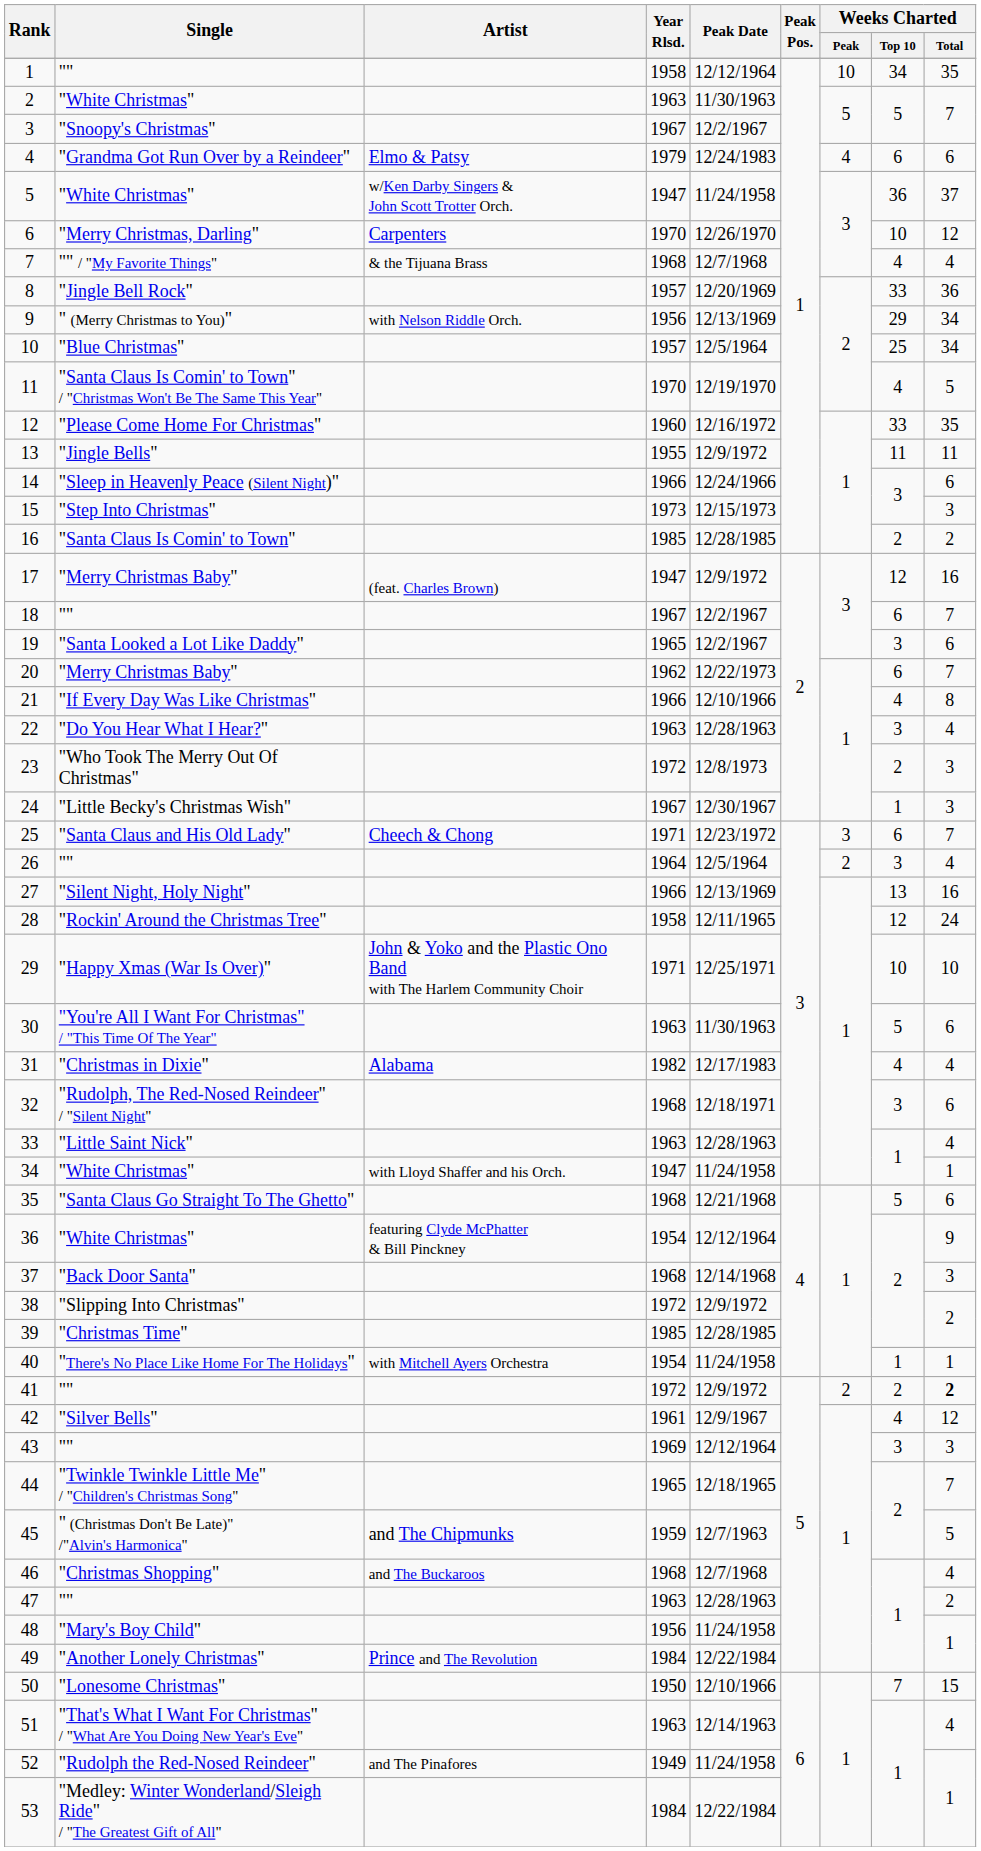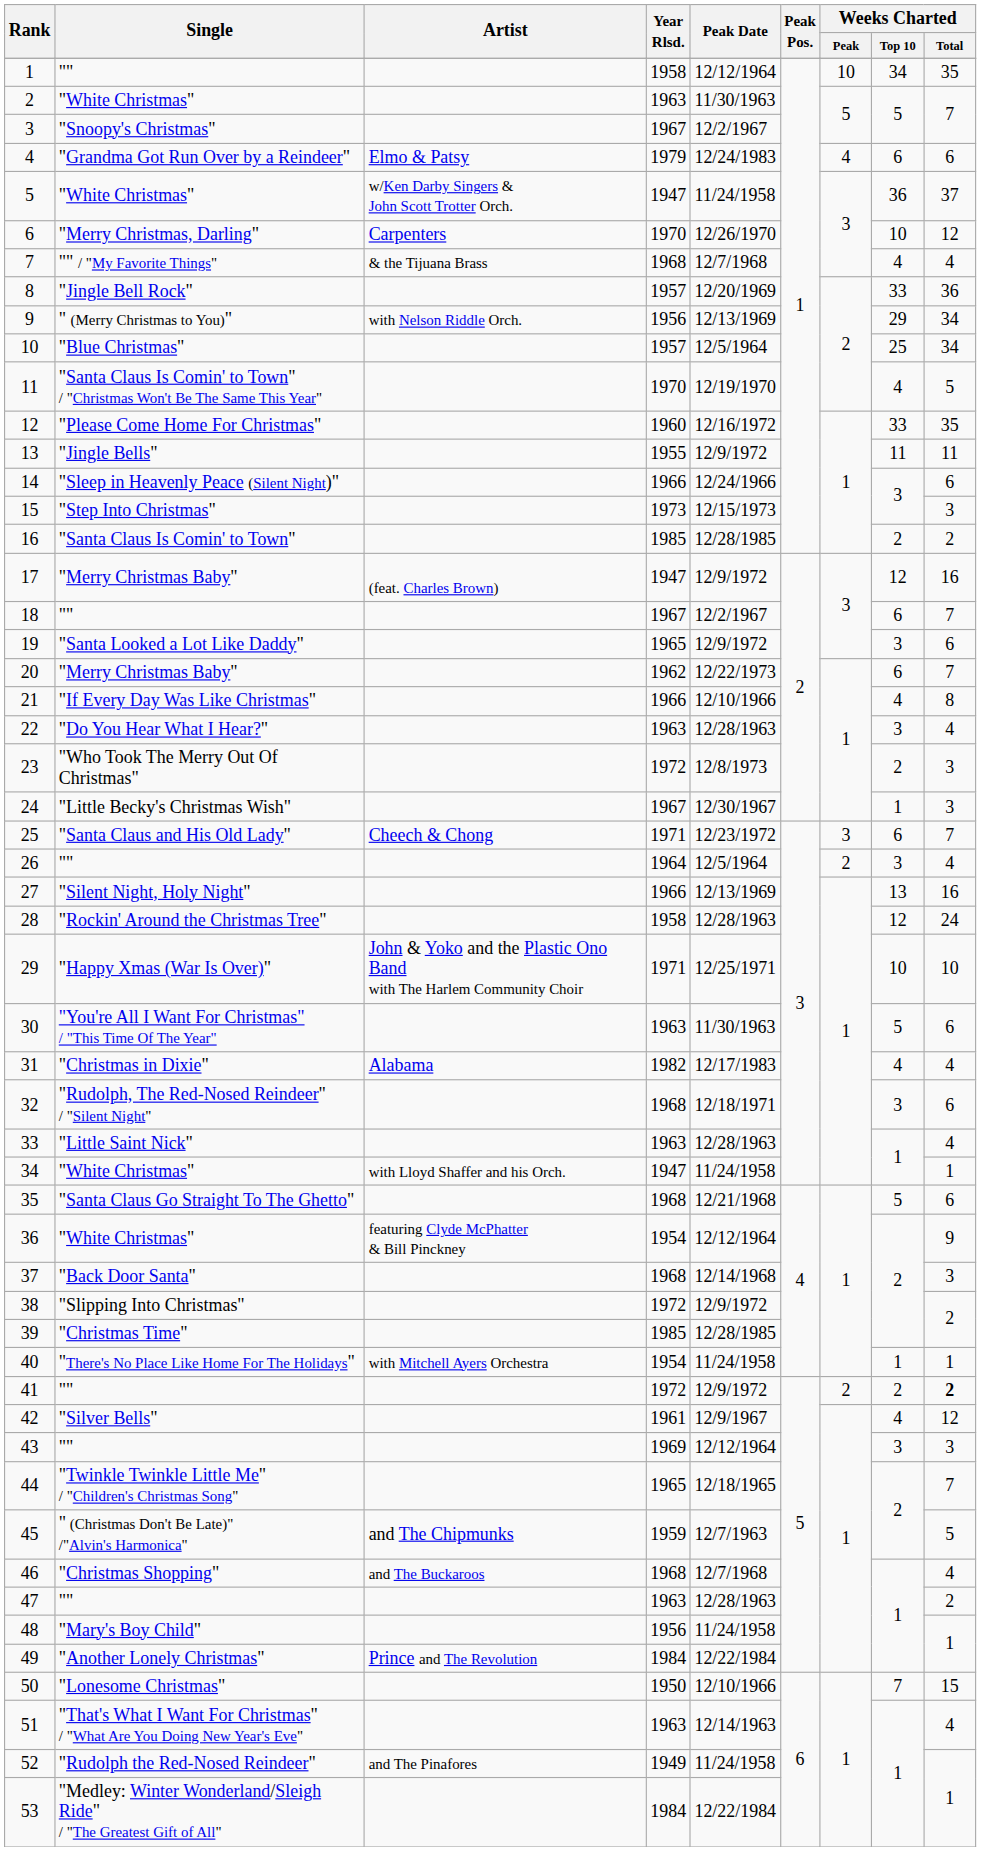 <table class="wikitable sortable plainrowheaders">
 <tr>
 <th rowspan="2">Rank</th>
 <th rowspan="2">Single</th>
 <th rowspan="2">Artist</th>
 <th rowspan="2"><small>Year<br>Rlsd.</small></th>
 <th rowspan="2"><small>Peak Date</small></th>
 <th rowspan="2"><small>Peak<br>Pos.</small></th>
 <th colspan="3">Weeks Charted</th>
 </tr>
 <tr style="font-size:smaller;">
 <th width="40"><small>Peak</small></th>
 <th width="40"><small>Top 10</small></th>
 <th width="40"><small>Total</small></th>
 </tr>
 <tr style="font-size:larger;">
 </tr>
 <tr>
 <td align="center">1</td>
 <td>""</td>
 <td></td>
 <td align="center">1958</td>
 <td>12/12/1964</td>
 <td rowspan="16" align="center">1</td>
 <td align="center">10</td>
 <td align="center">34</td>
 <td align="center">35</td>
 </tr>
 <tr>
 <td align="center">2</td>
 <td>"<a href='#'>White Christmas</a>"</td>
 <td></td>
 <td align="center">1963</td>
 <td>11/30/1963</td>
 <td rowspan="2" align="center">5</td>
 <td rowspan="2" align="center">5</td>
 <td rowspan="2" align="center">7</td>
 </tr>
 <tr>
 <td align="center">3</td>
 <td>"<a href='#'>Snoopy's Christmas</a>"</td>
 <td></td>
 <td align="center">1967</td>
 <td>12/2/1967</td>
 </tr>
 <tr>
 <td align="center">4</td>
 <td>"<a href='#'>Grandma Got Run Over by a Reindeer</a>"</td>
 <td><a href='#'>Elmo & Patsy</a></td>
 <td align="center">1979</td>
 <td>12/24/1983</td>
 <td align="center">4</td>
 <td align="center">6</td>
 <td align="center">6</td>
 </tr>
 <tr>
 <td align="center">5</td>
 <td>"<a href='#'>White Christmas</a>"</td>
 <td> <small>w/<a href='#'>Ken Darby Singers</a> &<br><a href='#'>John Scott Trotter</a> Orch.</small></td>
 <td align="center">1947</td>
 <td>11/24/1958</td>
 <td rowspan="3" align="center">3</td>
 <td align="center">36</td>
 <td align="center">37</td>
 </tr>
 <tr>
 <td align="center">6</td>
 <td>"<a href='#'>Merry Christmas, Darling</a>"</td>
 <td><a href='#'>Carpenters</a></td>
 <td align="center">1970</td>
 <td>12/26/1970</td>
 <td align="center">10</td>
 <td align="center">12</td>
 </tr>
 <tr>
 <td align="center">7</td>
 <td>"" <small>/ "<a href='#'>My Favorite Things</a>"</small></td>
 <td> <small>& the Tijuana Brass</small></td>
 <td align="center">1968</td>
 <td>12/7/1968</td>
 <td align="center">4</td>
 <td align="center">4</td>
 </tr>
 <tr>
 <td align="center">8</td>
 <td>"<a href='#'>Jingle Bell Rock</a>"</td>
 <td></td>
 <td align="center">1957</td>
 <td>12/20/1969</td>
 <td rowspan="4" align="center">2</td>
 <td align="center">33</td>
 <td align="center">36</td>
 </tr>
 <tr>
 <td align="center">9</td>
 <td>" <small>(Merry Christmas to You)</small>"</td>
 <td> <small>with <a href='#'>Nelson Riddle</a> Orch.</small></td>
 <td align="center">1956</td>
 <td>12/13/1969</td>
 <td align="center">29</td>
 <td align="center">34</td>
 </tr>
 <tr>
 <td align="center">10</td>
 <td>"<a href='#'>Blue Christmas</a>"  </td>
 <td></td>
 <td align="center">1957</td>
 <td>12/5/1964</td>
 <td align="center">25</td>
 <td align="center">34</td>
 </tr>
 <tr>
 <td align="center">11</td>
 <td>"<a href='#'>Santa Claus Is Comin' to Town</a>" <small><br>/ "<a href='#'>Christmas Won't Be The Same This Year</a>"</small></td>
 <td></td>
 <td align="center">1970</td>
 <td>12/19/1970</td>
 <td align="center">4</td>
 <td align="center">5</td>
 </tr>
 <tr>
 <td align="center">12</td>
 <td>"<a href='#'>Please Come Home For Christmas</a>"</td>
 <td></td>
 <td align="center">1960</td>
 <td>12/16/1972</td>
 <td rowspan="5" align="center">1</td>
 <td align="center">33</td>
 <td align="center">35</td>
 </tr>
 <tr>
 <td align="center">13</td>
 <td>"<a href='#'>Jingle Bells</a>"</td>
 <td></td>
 <td align="center">1955</td>
 <td>12/9/1972</td>
 <td align="center">11</td>
 <td align="center">11</td>
 </tr>
 <tr>
 <td align="center">14</td>
 <td>"<a href='#'>Sleep in Heavenly Peace</a> <small>(<a href='#'>Silent Night</a></small>)"</td>
 <td></td>
 <td align="center">1966</td>
 <td>12/24/1966</td>
 <td rowspan="2" align="center">3</td>
 <td align="center">6</td>
 </tr>
 <tr>
 <td align="center">15</td>
 <td>"<a href='#'>Step Into Christmas</a>"</td>
 <td></td>
 <td align="center">1973</td>
 <td>12/15/1973</td>
 <td align="center">3</td>
 </tr>
 <tr>
 <td align="center">16</td>
 <td>"<a href='#'>Santa Claus Is Comin' to Town</a>"</td>
 <td></td>
 <td align="center">1985</td>
 <td>12/28/1985</td>
 <td align="center">2</td>
 <td align="center">2</td>
 </tr>
 <tr>
 <td align="center">17</td>
 <td>"<a href='#'>Merry Christmas Baby</a>"</td>
 <td><br><small>(feat. <a href='#'>Charles Brown</a>)</small></td>
 <td align="center">1947</td>
 <td>12/9/1972</td>
 <td rowspan="8" align="center">2</td>
 <td rowspan="3" align="center">3</td>
 <td align="center">12</td>
 <td align="center">16</td>
 </tr>
 <tr>
 <td align="center">18</td>
 <td>""</td>
 <td></td>
 <td align="center">1967</td>
 <td>12/2/1967</td>
 <td align="center">6</td>
 <td align="center">7</td>
 </tr>
 <tr>
 <td align="center">19</td>
 <td>"<a href='#'>Santa Looked a Lot Like Daddy</a>"</td>
 <td></td>
 <td align="center">1965</td>
-<td>12/2/1967</td>
+<td>12/9/1972</td>
 <td align="center">3</td>
 <td align="center">6</td>
 </tr>
 <tr>
 <td align="center">20</td>
 <td>"<a href='#'>Merry Christmas Baby</a>"</td>
 <td></td>
 <td align="center">1962</td>
 <td>12/22/1973</td>
 <td rowspan="5" align="center">1</td>
 <td align="center">6</td>
 <td align="center">7</td>
 </tr>
 <tr>
 <td align="center">21</td>
 <td>"<a href='#'>If Every Day Was Like Christmas</a>"</td>
 <td></td>
 <td align="center">1966</td>
 <td>12/10/1966</td>
 <td align="center">4</td>
 <td align="center">8</td>
 </tr>
 <tr>
 <td align="center">22</td>
 <td>"<a href='#'>Do You Hear What I Hear?</a>"</td>
 <td></td>
 <td align="center">1963</td>
 <td>12/28/1963</td>
 <td align="center">3</td>
 <td align="center">4</td>
 </tr>
 <tr>
 <td align="center">23</td>
 <td>"Who Took The Merry Out Of Christmas"</td>
 <td></td>
 <td align="center">1972</td>
 <td>12/8/1973</td>
 <td align="center">2</td>
 <td align="center">3</td>
 </tr>
 <tr>
 <td align="center">24</td>
 <td>"Little Becky's Christmas Wish"</td>
 <td></td>
 <td align="center">1967</td>
 <td>12/30/1967</td>
 <td align="center">1</td>
 <td align="center">3</td>
 </tr>
 <tr>
 <td align="center">25</td>
 <td>"<a href='#'>Santa Claus and His Old Lady</a>"</td>
 <td><a href='#'>Cheech & Chong</a></td>
 <td align="center">1971</td>
 <td>12/23/1972</td>
 <td rowspan="10" align="center">3</td>
 <td align="center">3</td>
 <td align="center">6</td>
 <td align="center">7</td>
 </tr>
 <tr>
 <td align="center">26</td>
 <td>""</td>
 <td></td>
 <td align="center">1964</td>
 <td>12/5/1964</td>
 <td align="center">2</td>
 <td align="center">3</td>
 <td align="center">4</td>
 </tr>
 <tr>
 <td align="center">27</td>
 <td>"<a href='#'>Silent Night, Holy Night</a>"</td>
 <td></td>
 <td align="center">1966</td>
 <td>12/13/1969</td>
 <td rowspan="8" align="center">1</td>
 <td align="center">13</td>
 <td align="center">16</td>
 </tr>
 <tr>
 <td align="center">28</td>
 <td>"<a href='#'>Rockin' Around the Christmas Tree</a>"</td>
 <td></td>
 <td align="center">1958</td>
-<td>12/11/1965</td>
+<td>12/28/1963</td>
 <td align="center">12</td>
 <td align="center">24</td>
 </tr>
 <tr>
 <td align="center">29</td>
 <td>"<a href='#'>Happy Xmas (War Is Over)</a>"</td>
 <td><a href='#'>John</a> & <a href='#'>Yoko</a> and the <a href='#'>Plastic Ono Band</a><br><small>with The Harlem Community Choir</small></td>
 <td align="center">1971</td>
 <td>12/25/1971</td>
 <td align="center">10</td>
 <td align="center">10</td>
 </tr>
 <tr>
 <td align="center">30</td>
 <td><a href='#'>"You're All I Want For Christmas"<br><small>/ "This Time Of The Year"</small></a></td>
 <td></td>
 <td align="center">1963</td>
 <td>11/30/1963</td>
 <td align="center">5</td>
 <td align="center">6</td>
 </tr>
 <tr>
 <td align="center">31</td>
 <td>"<a href='#'>Christmas in Dixie</a>"</td>
 <td><a href='#'>Alabama</a></td>
 <td align="center">1982</td>
 <td>12/17/1983</td>
 <td align="center">4</td>
 <td align="center">4</td>
 </tr>
 <tr>
 <td align="center">32</td>
 <td>"<a href='#'>Rudolph, The Red-Nosed Reindeer</a>" <br><small>/ "<a href='#'>Silent Night</a>"</small></td>
 <td></td>
 <td align="center">1968</td>
 <td>12/18/1971</td>
 <td align="center">3</td>
 <td align="center">6</td>
 </tr>
 <tr>
 <td align="center">33</td>
 <td>"<a href='#'>Little Saint Nick</a>"</td>
 <td></td>
 <td align="center">1963</td>
 <td>12/28/1963</td>
 <td rowspan="2" align="center">1</td>
 <td align="center">4</td>
 </tr>
 <tr>
 <td align="center">34</td>
 <td>"<a href='#'>White Christmas</a>"</td>
 <td> <small>with Lloyd Shaffer and his Orch.</small></td>
 <td align="center">1947</td>
 <td>11/24/1958</td>
 <td align="center">1</td>
 </tr>
 <tr>
 <td align="center">35</td>
 <td>"<a href='#'>Santa Claus Go Straight To The Ghetto</a>"</td>
 <td></td>
 <td align="center">1968</td>
 <td>12/21/1968</td>
 <td rowspan="6" align="center">4</td>
 <td rowspan="6" align="center">1</td>
 <td align="center">5</td>
 <td align="center">6</td>
 </tr>
 <tr>
 <td align="center">36</td>
 <td>"<a href='#'>White Christmas</a>"</td>
 <td><small>featuring <a href='#'>Clyde McPhatter</a><br>& Bill Pinckney</small></td>
 <td align="center">1954</td>
 <td>12/12/1964</td>
 <td rowspan="4" align="center">2</td>
 <td align="center">9</td>
 </tr>
 <tr>
 <td align="center">37</td>
 <td>"<a href='#'>Back Door Santa</a>"</td>
 <td></td>
 <td align="center">1968</td>
 <td>12/14/1968</td>
 <td align="center">3</td>
 </tr>
 <tr>
 <td align="center">38</td>
 <td>"Slipping Into Christmas"</td>
 <td></td>
 <td align="center">1972</td>
 <td>12/9/1972</td>
 <td rowspan="2" align="center">2</td>
 </tr>
 <tr>
 <td align="center">39</td>
 <td>"<a href='#'>Christmas Time</a>"</td>
 <td></td>
 <td align="center">1985</td>
 <td>12/28/1985</td>
 </tr>
 <tr>
 <td align="center">40</td>
 <td>"<a href='#'><small>There's No Place Like Home For The Holidays</small></a>"</td>
 <td> <small>with <a href='#'>Mitchell Ayers</a> Orchestra</small></td>
 <td align="center">1954</td>
 <td>11/24/1958</td>
 <td align="center">1</td>
 <td align="center">1</td>
 </tr>
 <tr>
 <td align="center">41</td>
 <td>""</td>
 <td></td>
 <td align="center">1972</td>
 <td>12/9/1972</td>
 <td rowspan="9" align="center">5</td>
 <td align="center">2</td>
 <td align="center">2</td>
 <td align="center"><strong>2</strong></td>
 </tr>
 <tr>
 <td align="center">42</td>
 <td>"<a href='#'>Silver Bells</a>"</td>
 <td></td>
 <td align="center">1961</td>
 <td>12/9/1967</td>
 <td rowspan="8" align="center">1</td>
 <td align="center">4</td>
 <td align="center">12</td>
 </tr>
 <tr>
 <td align="center">43</td>
 <td>""</td>
 <td></td>
 <td align="center">1969</td>
 <td>12/12/1964</td>
 <td align="center">3</td>
 <td align="center">3</td>
 </tr>
 <tr>
 <td align="center">44</td>
 <td>"<a href='#'>Twinkle Twinkle Little Me</a>"<br><small>/ "<a href='#'>Children's Christmas Song</a>"</small></td>
 <td></td>
 <td align="center">1965</td>
 <td>12/18/1965</td>
 <td rowspan="2" align="center">2</td>
 <td align="center">7</td>
 </tr>
 <tr>
 <td align="center">45</td>
 <td>"<small> (Christmas Don't Be Late)"<br>/"<a href='#'>Alvin's Harmonica</a>"</small></td>
 <td> and <a href='#'>The Chipmunks</a></td>
 <td align="center">1959</td>
 <td>12/7/1963</td>
 <td align="center">5</td>
 </tr>
 <tr>
 <td align="center">46</td>
 <td>"<a href='#'>Christmas Shopping</a>"</td>
 <td> <small>and <a href='#'>The Buckaroos</a></small></td>
 <td align="center">1968</td>
 <td>12/7/1968</td>
 <td rowspan="4" align="center">1</td>
 <td align="center">4</td>
 </tr>
 <tr>
 <td align="center">47</td>
 <td>""</td>
 <td></td>
 <td align="center">1963</td>
 <td>12/28/1963</td>
 <td align="center">2</td>
 </tr>
 <tr>
 <td align="center">48</td>
 <td>"<a href='#'>Mary's Boy Child</a>"</td>
 <td></td>
 <td align="center">1956</td>
 <td>11/24/1958</td>
 <td rowspan="2" align="center">1</td>
 </tr>
 <tr>
 <td align="center">49</td>
 <td>"<a href='#'>Another Lonely Christmas</a>"</td>
 <td><a href='#'>Prince</a> <small>and <a href='#'>The Revolution</a></small></td>
 <td align="center">1984</td>
 <td>12/22/1984</td>
 </tr>
 <tr>
 <td align="center">50</td>
 <td>"<a href='#'>Lonesome Christmas</a>"</td>
 <td></td>
 <td align="center">1950</td>
 <td>12/10/1966</td>
 <td rowspan="16" align="center">6</td>
 <td rowspan="4" align="center">1</td>
 <td align="center">7</td>
 <td align="center">15</td>
 </tr>
 <tr>
 <td align="center">51</td>
 <td>"<a href='#'>That's What I Want For Christmas</a>"<br><small>/ "<a href='#'>What Are You Doing New Year's Eve</a>"</small></td>
 <td></td>
 <td align="center">1963</td>
 <td>12/14/1963</td>
 <td rowspan="3" align="center">1</td>
 <td align="center">4</td>
 </tr>
 <tr>
 <td align="center">52</td>
 <td>"<a href='#'>Rudolph the Red-Nosed Reindeer</a>"</td>
 <td> <small>and The Pinafores</small></td>
 <td align="center">1949</td>
 <td>11/24/1958</td>
 <td rowspan="2" align="center">1</td>
 </tr>
 <tr>
 <td align="center">53</td>
 <td>"Medley: <a href='#'>Winter Wonderland</a>/<a href='#'>Sleigh Ride</a>"<br><small>/ "<a href='#'>The Greatest Gift of All</a>"</small></td>
 <td></td>
 <td align="center">1984</td>
 <td>12/22/1984</td>
 </tr>
 </table>
